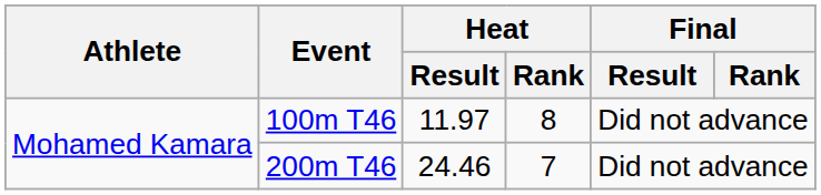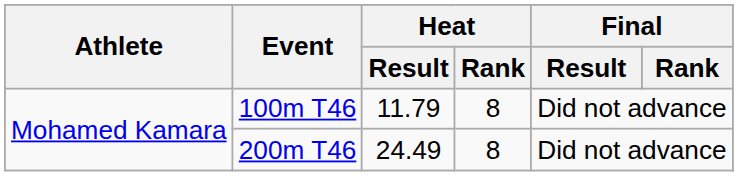 <table class="wikitable" style="font-size:90%">
 <tr>
 <th rowspan="2">Athlete</th>
 <th rowspan="2">Event</th>
 <th colspan="2">Heat</th>
 <th colspan="2">Final</th>
 </tr>
 <tr>
 <th>Result</th>
 <th>Rank</th>
 <th>Result</th>
 <th>Rank</th>
 </tr>
 <tr align=center>
 <td align=left rowspan=2><a href='#'>Mohamed Kamara</a></td>
 <td align=left><a href='#'>100m T46</a></td>
-<td>11.97</td>
+<td>11.79</td>
 <td>8</td>
 <td colspan=2>Did not advance</td>
 </tr>
 <tr align=center>
 <td align=left><a href='#'>200m T46</a></td>
-<td>24.46</td>
-<td>7</td>
+<td>24.49</td>
+<td>8</td>
 <td colspan=2>Did not advance</td>
 </tr>
 </table>
